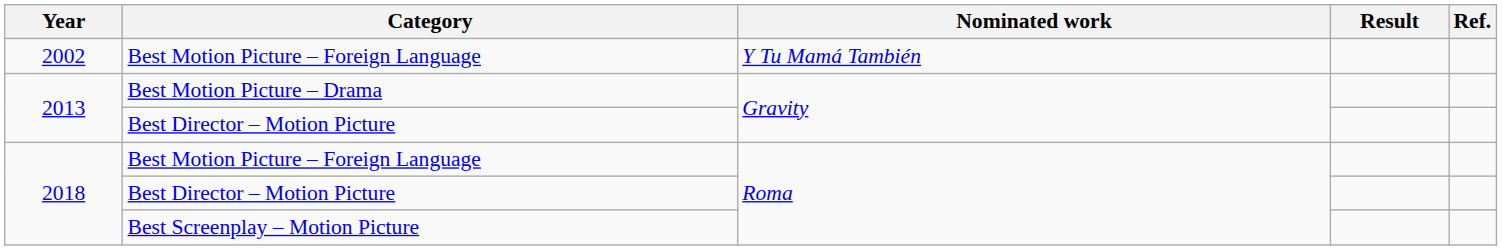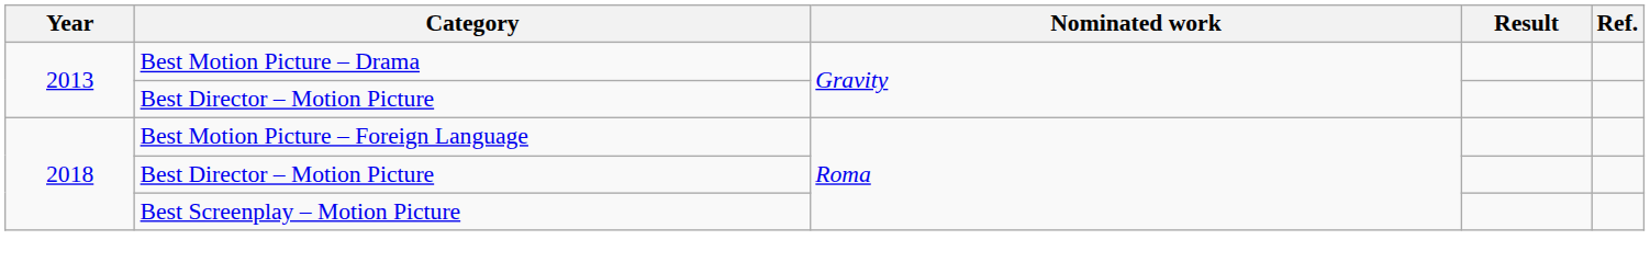 <table class=wikitable>
 <tr>
 <th scope="col" style="width:5em;">Year</th>
 <th scope="col" style="width:28em;">Category</th>
 <th scope="col" style="width:27em;">Nominated work</th>
 <th scope="col" style="width:5em;">Result</th>
 <th>Ref.</th>
-</tr>
-<tr>
-<td style="text-align:center;"><a href='#'>2002</a></td>
-<td><a href='#'>Best Motion Picture – Foreign Language</a></td>
-<td><em><a href='#'>Y Tu Mamá También</a></em></td>
-<td></td>
-<td style="text-align:center;"></td>
 </tr>
 <tr>
 <td style="text-align:center;", rowspan="2"><a href='#'>2013</a></td>
 <td><a href='#'>Best Motion Picture – Drama</a></td>
 <td rowspan="2"><em><a href='#'>Gravity</a></em></td>
 <td></td>
 <td style="text-align:center;"></td>
 </tr>
 <tr>
 <td><a href='#'>Best Director – Motion Picture</a></td>
 <td></td>
 <td style="text-align:center;"></td>
 </tr>
 <tr>
 <td style="text-align:center;", rowspan="3"><a href='#'>2018</a></td>
 <td><a href='#'>Best Motion Picture – Foreign Language</a></td>
 <td rowspan="3"><em><a href='#'>Roma</a></em></td>
 <td></td>
 <td style="text-align:center;"></td>
 </tr>
 <tr>
 <td><a href='#'>Best Director – Motion Picture</a></td>
 <td></td>
 <td style="text-align:center;"></td>
 </tr>
 <tr>
 <td><a href='#'>Best Screenplay – Motion Picture</a></td>
 <td></td>
 <td style="text-align:center;"></td>
 </tr>
 </table>
